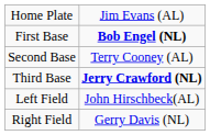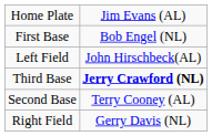 <table class="wikitable" style="font-size: 100%; text-align:center;">
 <tr>
 <td>Home Plate</td>
 <td><a href='#'>Jim Evans</a> (AL)</td>
 </tr>
 <tr>
 <td>First Base</td>
-<td><strong><a href='#'>Bob Engel</a> (NL)</strong></td>
+<td><a href='#'>Bob Engel</a> (NL)</td>
+</tr>
+<tr>
+<td>Left Field</td>
+<td><a href='#'>John Hirschbeck</a>(AL)</td>
+</tr>
+<tr>
+<td>Third Base</td>
+<td><strong><a href='#'>Jerry Crawford</a> (NL)</strong></td>
 </tr>
 <tr>
 <td>Second Base</td>
 <td><a href='#'>Terry Cooney</a> (AL)</td>
 </tr>
 <tr>
-<td>Third Base</td>
-<td><strong><a href='#'>Jerry Crawford</a> (NL)</strong></td>
-</tr>
-<tr>
-<td>Left Field</td>
-<td><a href='#'>John Hirschbeck</a>(AL)</td>
-</tr>
-<tr>
 <td>Right Field</td>
 <td><a href='#'>Gerry Davis</a> (NL)</td>
 </tr>
 </table>
